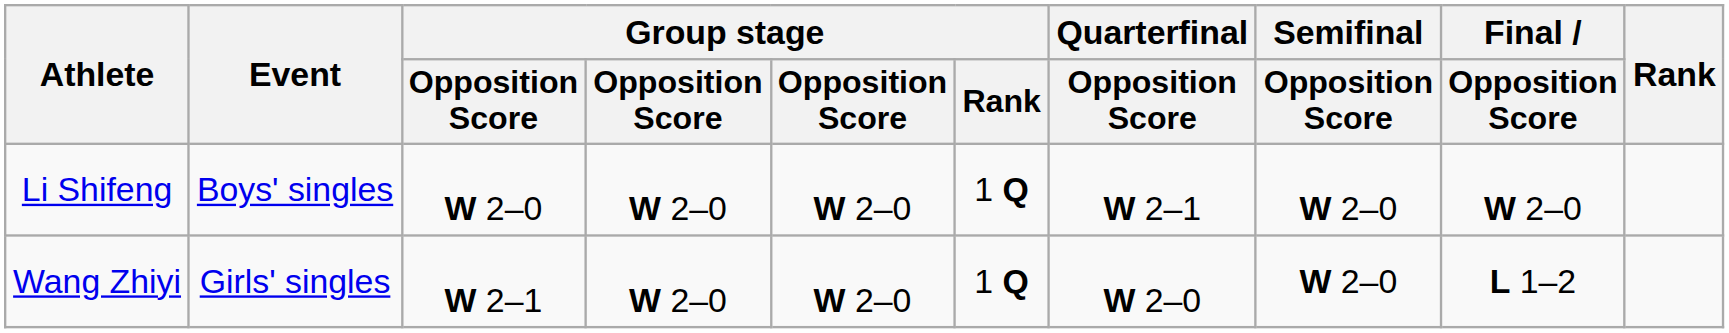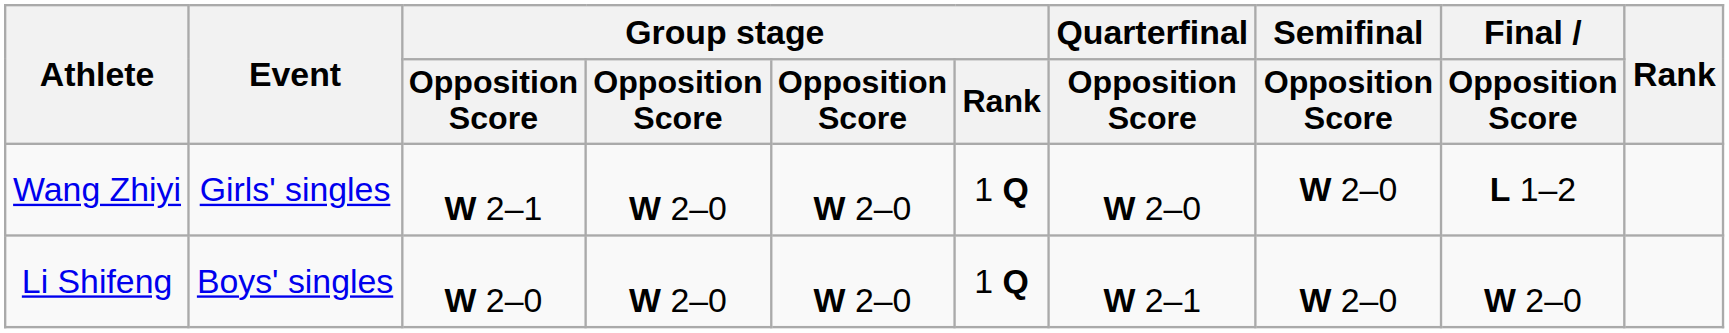 <table class="wikitable" style="font-size:90%">
 <tr>
 <th rowspan=2>Athlete</th>
 <th rowspan=2>Event</th>
 <th colspan=4>Group stage</th>
 <th>Quarterfinal</th>
 <th>Semifinal</th>
 <th>Final / </th>
 <th rowspan=2>Rank</th>
 </tr>
 <tr style="font-size:95%">
 <th>Opposition<br>Score</th>
 <th>Opposition<br>Score</th>
 <th>Opposition<br>Score</th>
 <th>Rank</th>
 <th>Opposition<br>Score</th>
 <th>Opposition<br>Score</th>
 <th>Opposition<br>Score</th>
 </tr>
 <tr align=center>
+<td><a href='#'>Wang Zhiyi</a></td>
+<td><a href='#'>Girls' singles</a></td>
+<td><br> <strong>W</strong> 2–1</td>
+<td><br> <strong>W</strong> 2–0</td>
+<td><br> <strong>W</strong> 2–0</td>
+<td>1 <strong>Q</strong></td>
+<td><br> <strong>W</strong> 2–0</td>
+<td> <strong>W</strong> 2–0</td>
+<td> <strong>L</strong> 1–2</td>
+<td></td>
+</tr>
+<tr align=center>
 <td><a href='#'>Li Shifeng</a></td>
 <td><a href='#'>Boys' singles</a></td>
 <td><br> <strong>W</strong> 2–0</td>
 <td><br> <strong>W</strong> 2–0</td>
 <td><br> <strong>W</strong> 2–0</td>
 <td>1 <strong>Q</strong></td>
 <td><br> <strong>W</strong> 2–1</td>
 <td><br> <strong>W</strong> 2–0</td>
 <td><br> <strong>W</strong> 2–0</td>
 <td></td>
 </tr>
-<tr align=center>
-<td><a href='#'>Wang Zhiyi</a></td>
-<td><a href='#'>Girls' singles</a></td>
-<td><br> <strong>W</strong> 2–1</td>
-<td><br> <strong>W</strong> 2–0</td>
-<td><br> <strong>W</strong> 2–0</td>
-<td>1 <strong>Q</strong></td>
-<td><br> <strong>W</strong> 2–0</td>
-<td> <strong>W</strong> 2–0</td>
-<td> <strong>L</strong> 1–2</td>
-<td></td>
-</tr>
 </table>
